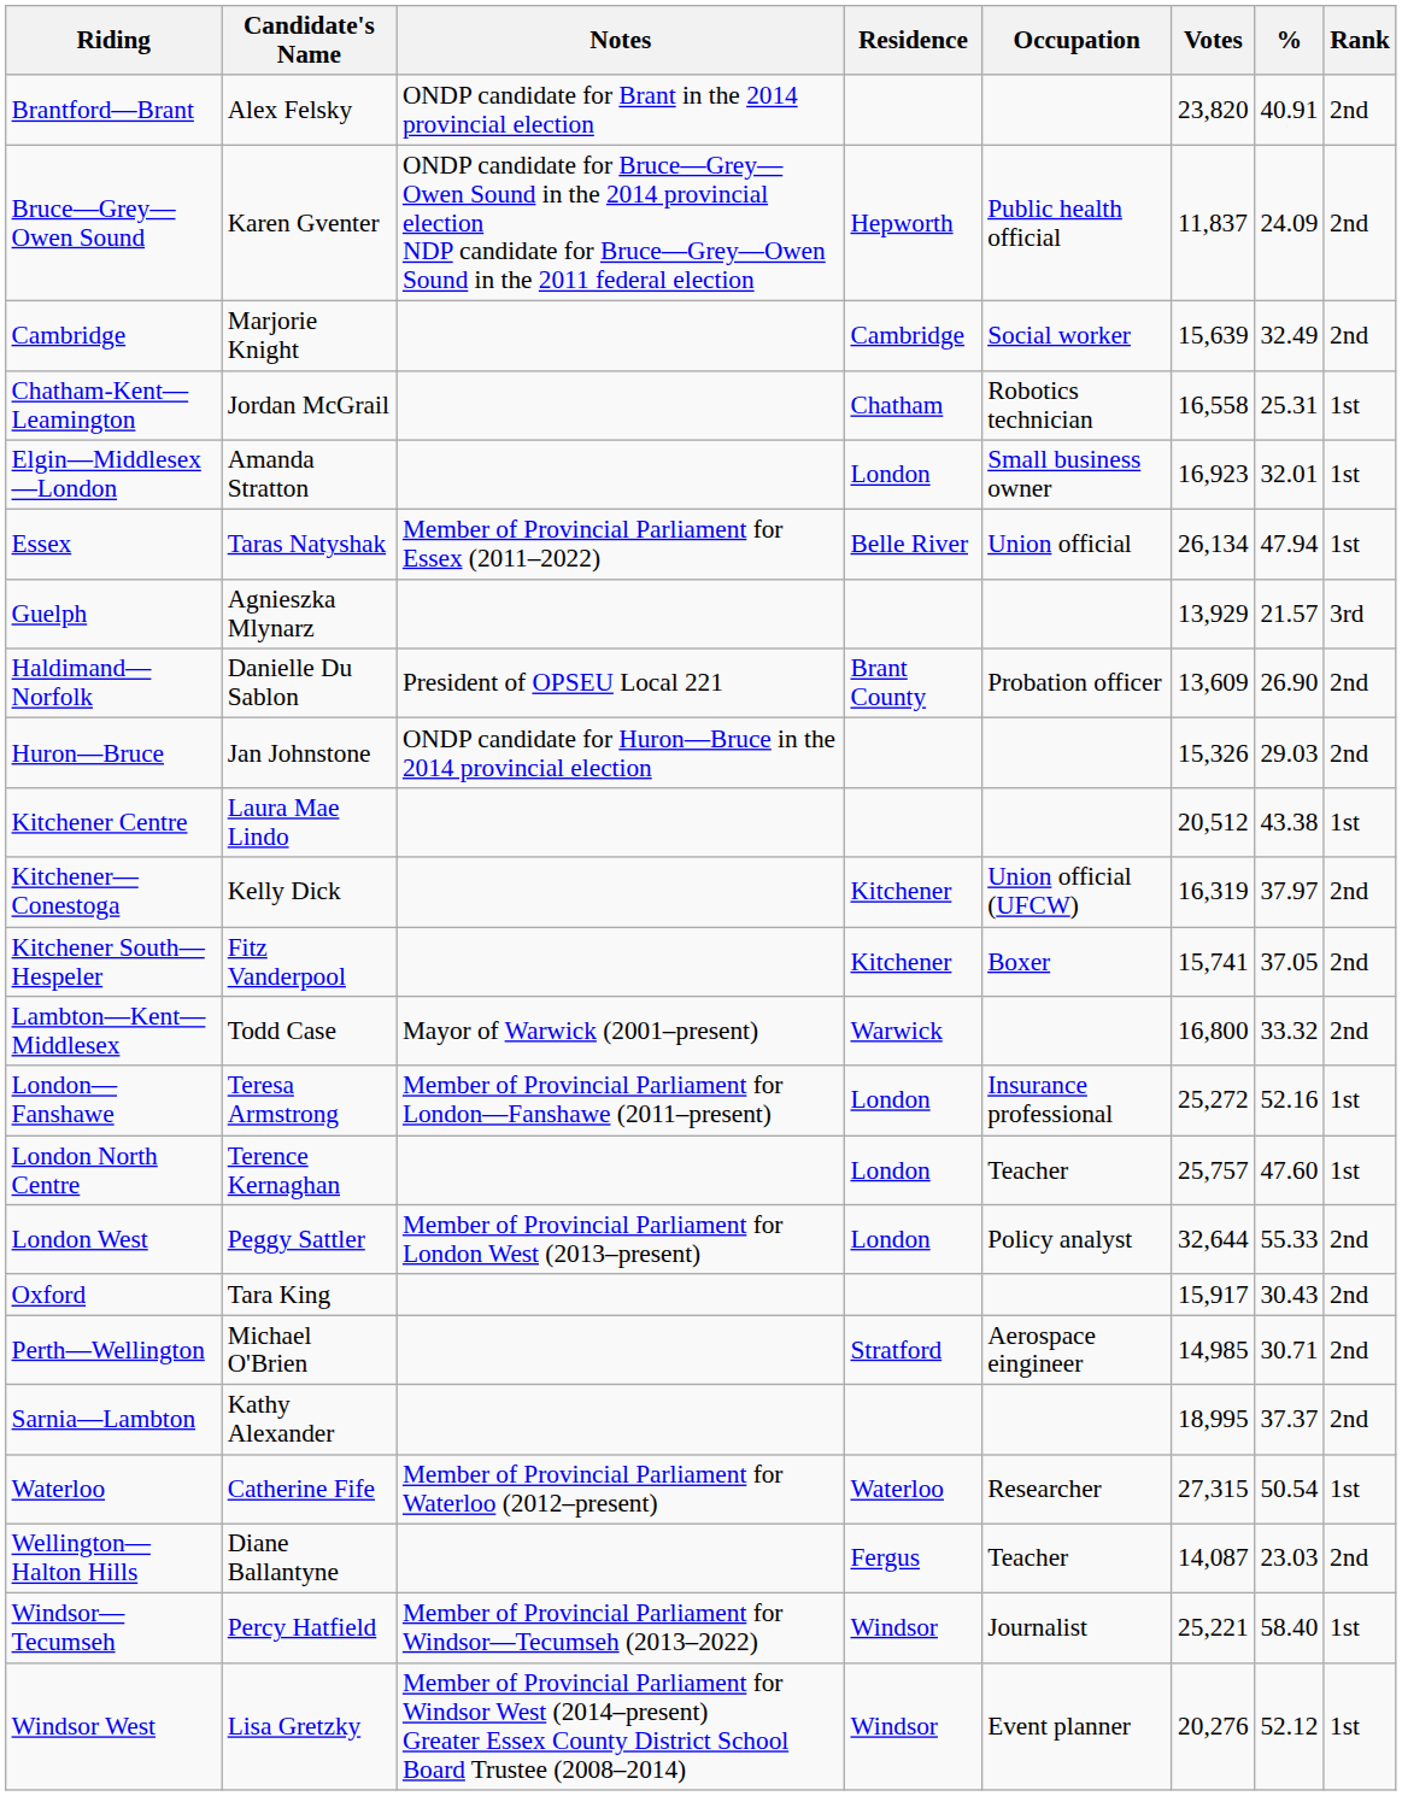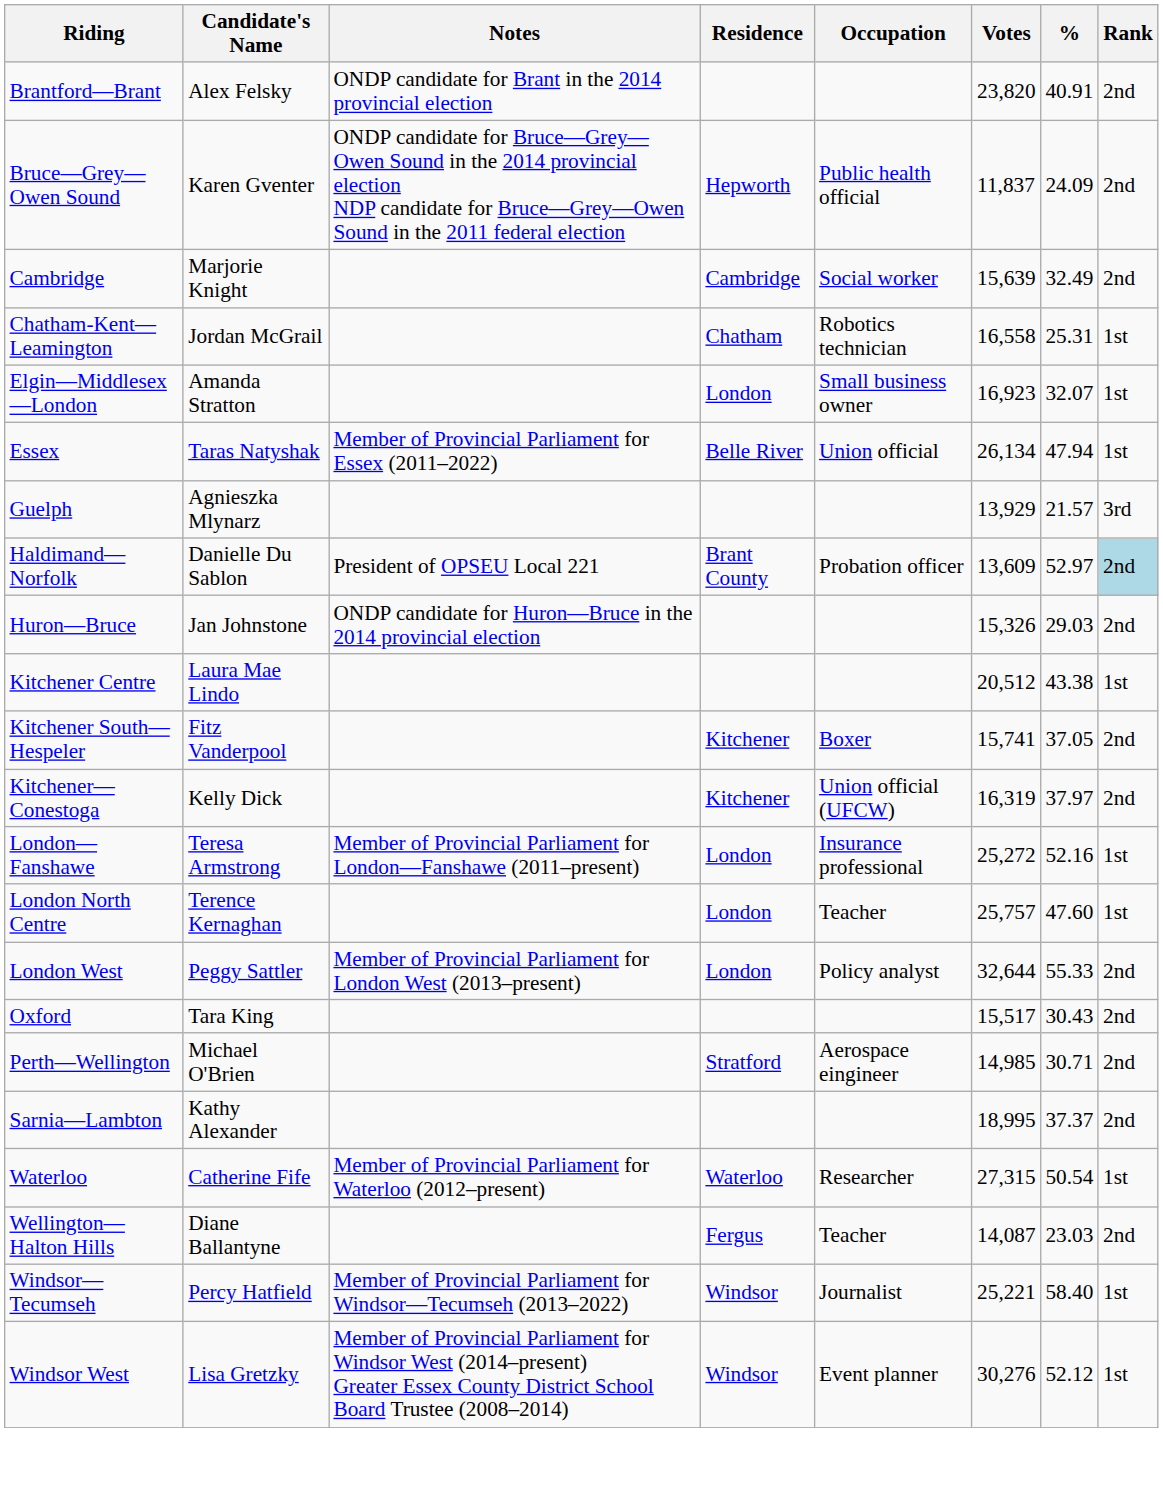 <table class="wikitable sortable">
 <tr>
 <th>Riding<br></th>
 <th>Candidate's Name</th>
 <th>Notes</th>
 <th>Residence</th>
 <th>Occupation</th>
 <th>Votes</th>
 <th>%</th>
 <th>Rank</th>
 </tr>
 <tr>
 <td><a href='#'>Brantford—Brant</a></td>
 <td>Alex Felsky</td>
 <td>ONDP candidate for <a href='#'>Brant</a> in the <a href='#'>2014 provincial election</a></td>
 <td></td>
 <td></td>
 <td>23,820</td>
 <td>40.91</td>
 <td>2nd</td>
 </tr>
 <tr>
 <td><a href='#'>Bruce—Grey—Owen Sound</a></td>
 <td>Karen Gventer</td>
 <td>ONDP candidate for <a href='#'>Bruce—Grey—Owen Sound</a> in the <a href='#'>2014 provincial election</a> <br> <a href='#'>NDP</a> candidate for <a href='#'>Bruce—Grey—Owen Sound</a> in the <a href='#'>2011 federal election</a></td>
 <td><a href='#'>Hepworth</a></td>
 <td><a href='#'>Public health</a> official</td>
 <td>11,837</td>
 <td>24.09</td>
 <td>2nd</td>
 </tr>
 <tr>
 <td><a href='#'>Cambridge</a></td>
 <td>Marjorie Knight</td>
 <td></td>
 <td><a href='#'>Cambridge</a></td>
 <td><a href='#'>Social worker</a></td>
 <td>15,639</td>
 <td>32.49</td>
 <td>2nd</td>
 </tr>
 <tr>
 <td><a href='#'>Chatham-Kent—Leamington</a></td>
 <td>Jordan McGrail</td>
 <td></td>
 <td><a href='#'>Chatham</a></td>
 <td>Robotics technician</td>
 <td>16,558</td>
 <td>25.31</td>
 <td>1st</td>
 </tr>
 <tr>
 <td><a href='#'>Elgin—Middlesex—London</a></td>
 <td>Amanda Stratton</td>
 <td></td>
 <td><a href='#'>London</a></td>
 <td><a href='#'>Small business</a> owner</td>
 <td>16,923</td>
-<td>32.01</td>
+<td>32.07</td>
 <td>1st</td>
 </tr>
 <tr>
 <td><a href='#'>Essex</a></td>
 <td><a href='#'>Taras Natyshak</a></td>
 <td><a href='#'>Member of Provincial Parliament</a> for <a href='#'>Essex</a> (2011–2022)</td>
 <td><a href='#'>Belle River</a></td>
 <td><a href='#'>Union</a> official</td>
 <td>26,134</td>
 <td>47.94</td>
 <td>1st</td>
 </tr>
 <tr>
 <td><a href='#'>Guelph</a></td>
 <td>Agnieszka Mlynarz</td>
 <td></td>
 <td></td>
 <td></td>
 <td>13,929</td>
 <td>21.57</td>
 <td>3rd</td>
 </tr>
 <tr>
 <td><a href='#'>Haldimand—Norfolk</a></td>
 <td>Danielle Du Sablon</td>
 <td>President of <a href='#'>OPSEU</a> Local 221</td>
 <td><a href='#'>Brant County</a></td>
 <td>Probation officer</td>
 <td>13,609</td>
-<td>26.90</td>
-<td>2nd</td>
+<td>52.97</td>
+<td style="background: lightblue;">2nd</td>
 </tr>
 <tr>
 <td><a href='#'>Huron—Bruce</a></td>
 <td>Jan Johnstone</td>
 <td>ONDP candidate for <a href='#'>Huron—Bruce</a> in the <a href='#'>2014 provincial election</a></td>
 <td></td>
 <td></td>
 <td>15,326</td>
 <td>29.03</td>
 <td>2nd</td>
 </tr>
 <tr>
 <td><a href='#'>Kitchener Centre</a></td>
 <td><a href='#'>Laura Mae Lindo</a></td>
 <td></td>
 <td></td>
 <td></td>
 <td>20,512</td>
 <td>43.38</td>
 <td>1st</td>
 </tr>
 <tr>
-<td><a href='#'>Kitchener—Conestoga</a></td>
-<td>Kelly Dick</td>
-<td></td>
-<td><a href='#'>Kitchener</a></td>
-<td><a href='#'>Union</a> official (<a href='#'>UFCW</a>)</td>
-<td>16,319</td>
-<td>37.97</td>
-<td>2nd</td>
-</tr>
-<tr>
 <td><a href='#'>Kitchener South—Hespeler</a></td>
 <td><a href='#'>Fitz Vanderpool</a></td>
 <td></td>
 <td><a href='#'>Kitchener</a></td>
 <td><a href='#'>Boxer</a></td>
 <td>15,741</td>
 <td>37.05</td>
 <td>2nd</td>
 </tr>
 <tr>
-<td><a href='#'>Lambton—Kent—Middlesex</a></td>
-<td>Todd Case</td>
-<td>Mayor of <a href='#'>Warwick</a> (2001–present)</td>
-<td><a href='#'>Warwick</a></td>
+<td><a href='#'>Kitchener—Conestoga</a></td>
+<td>Kelly Dick</td>
 <td></td>
-<td>16,800</td>
-<td>33.32</td>
+<td><a href='#'>Kitchener</a></td>
+<td><a href='#'>Union</a> official (<a href='#'>UFCW</a>)</td>
+<td>16,319</td>
+<td>37.97</td>
 <td>2nd</td>
 </tr>
 <tr>
 <td><a href='#'>London—Fanshawe</a></td>
 <td><a href='#'>Teresa Armstrong</a></td>
 <td><a href='#'>Member of Provincial Parliament</a> for <a href='#'>London—Fanshawe</a> (2011–present)</td>
 <td><a href='#'>London</a></td>
 <td><a href='#'>Insurance</a> professional</td>
 <td>25,272</td>
 <td>52.16</td>
 <td>1st</td>
 </tr>
 <tr>
 <td><a href='#'>London North Centre</a></td>
 <td><a href='#'>Terence Kernaghan</a></td>
 <td></td>
 <td><a href='#'>London</a></td>
 <td>Teacher</td>
 <td>25,757</td>
 <td>47.60</td>
 <td>1st</td>
 </tr>
 <tr>
 <td><a href='#'>London West</a></td>
 <td><a href='#'>Peggy Sattler</a></td>
 <td><a href='#'>Member of Provincial Parliament</a> for <a href='#'>London West</a> (2013–present)</td>
 <td><a href='#'>London</a></td>
 <td>Policy analyst</td>
 <td>32,644</td>
 <td>55.33</td>
 <td>2nd</td>
 </tr>
 <tr>
 <td><a href='#'>Oxford</a></td>
 <td>Tara King</td>
 <td></td>
 <td></td>
 <td></td>
-<td>15,917</td>
+<td>15,517</td>
 <td>30.43</td>
 <td>2nd</td>
 </tr>
 <tr>
 <td><a href='#'>Perth—Wellington</a></td>
 <td>Michael O'Brien</td>
 <td></td>
 <td><a href='#'>Stratford</a></td>
 <td>Aerospace eingineer</td>
 <td>14,985</td>
 <td>30.71</td>
 <td>2nd</td>
 </tr>
 <tr>
 <td><a href='#'>Sarnia—Lambton</a></td>
 <td>Kathy Alexander</td>
 <td></td>
 <td></td>
 <td></td>
 <td>18,995</td>
 <td>37.37</td>
 <td>2nd</td>
 </tr>
 <tr>
 <td><a href='#'>Waterloo</a></td>
 <td><a href='#'>Catherine Fife</a></td>
 <td><a href='#'>Member of Provincial Parliament</a> for <a href='#'>Waterloo</a> (2012–present)</td>
 <td><a href='#'>Waterloo</a></td>
 <td>Researcher</td>
 <td>27,315</td>
 <td>50.54</td>
 <td>1st</td>
 </tr>
 <tr>
 <td><a href='#'>Wellington—Halton Hills</a></td>
 <td>Diane Ballantyne</td>
 <td></td>
 <td><a href='#'>Fergus</a></td>
 <td>Teacher</td>
 <td>14,087</td>
 <td>23.03</td>
 <td>2nd</td>
 </tr>
 <tr>
 <td><a href='#'>Windsor—Tecumseh</a></td>
 <td><a href='#'>Percy Hatfield</a></td>
 <td><a href='#'>Member of Provincial Parliament</a> for <a href='#'>Windsor—Tecumseh</a> (2013–2022)</td>
 <td><a href='#'>Windsor</a></td>
 <td>Journalist</td>
 <td>25,221</td>
 <td>58.40</td>
 <td>1st</td>
 </tr>
 <tr>
 <td><a href='#'>Windsor West</a></td>
 <td><a href='#'>Lisa Gretzky</a></td>
 <td><a href='#'>Member of Provincial Parliament</a> for <a href='#'>Windsor West</a> (2014–present) <br> <a href='#'>Greater Essex County District School Board</a> Trustee (2008–2014)</td>
 <td><a href='#'>Windsor</a></td>
 <td>Event planner</td>
-<td>20,276</td>
+<td>30,276</td>
 <td>52.12</td>
 <td>1st</td>
 </tr>
 </table>
